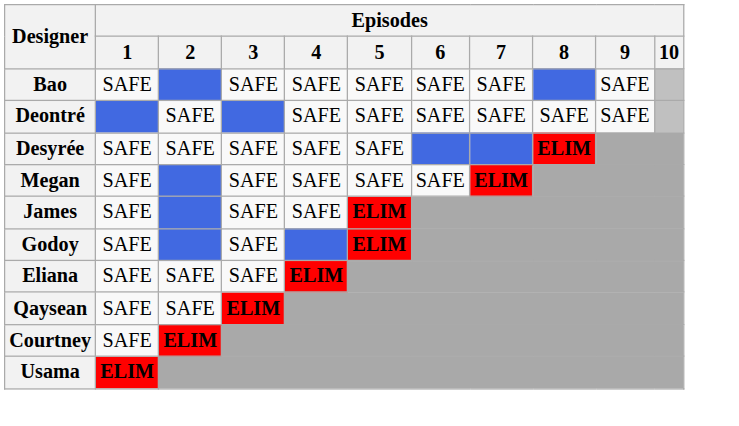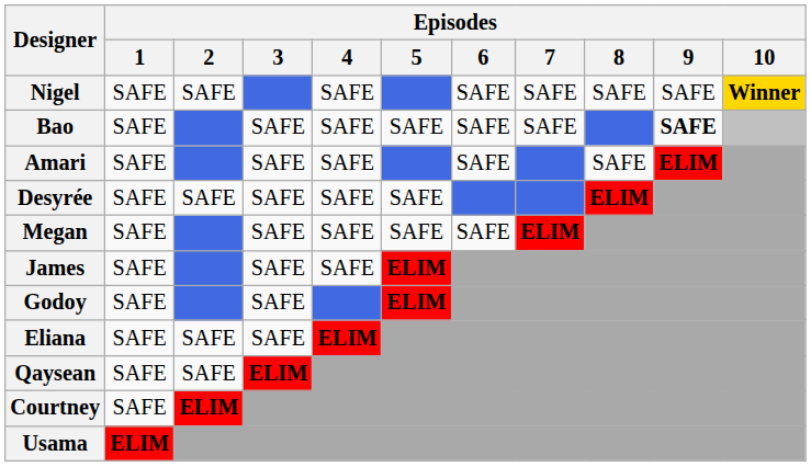 <table class="wikitable" style="text-align:center">
 <tr>
 <th rowspan="2"><strong>Designer</strong></th>
 <th colspan="10"><strong>Episodes</strong></th>
 </tr>
 <tr>
 <th>1</th>
 <th>2</th>
 <th>3</th>
 <th>4</th>
 <th>5</th>
 <th>6</th>
 <th>7</th>
 <th>8</th>
 <th>9</th>
 <th>10</th>
 </tr>
 <tr>
+<th>Nigel</th>
+<td colspan="1">SAFE</td>
+<td colspan="1">SAFE</td>
+<td style="background:royalblue;"></td>
+<td colspan="1">SAFE</td>
+<td style="background:royalblue;"></td>
+<td colspan="1">SAFE</td>
+<td colspan="1">SAFE</td>
+<td colspan="1">SAFE</td>
+<td colspan="1">SAFE</td>
+<td style="background:gold;"><strong>Winner</strong></td>
+</tr>
+<tr>
 <th>Bao</th>
 <td colspan="1">SAFE</td>
 <td style="background:royalblue;"></td>
 <td colspan="1">SAFE</td>
 <td colspan="1">SAFE</td>
 <td colspan="1">SAFE</td>
 <td colspan="1">SAFE</td>
 <td colspan="1">SAFE</td>
 <td style="background:royalblue;"></td>
-<td colspan="1">SAFE</td>
+<td colspan="1"><strong>SAFE</strong></td>
 <td style="background:silver;"></td>
 </tr>
 <tr>
-<th>Deontré</th>
+<th>Amari</th>
+<td colspan="1">SAFE</td>
+<td style="background:royalblue;"></td>
+<td colspan="1">SAFE</td>
+<td colspan="1">SAFE</td>
 <td style="background:royalblue;"></td>
 <td colspan="1">SAFE</td>
 <td style="background:royalblue;"></td>
 <td colspan="1">SAFE</td>
-<td colspan="1">SAFE</td>
-<td colspan="1">SAFE</td>
-<td colspan="1">SAFE</td>
-<td colspan="1">SAFE</td>
-<td colspan="1">SAFE</td>
-<td style="background:silver;"></td>
+<td style="background:red;"><strong>ELIM</strong></td>
+<td colspan="1" style="background:darkgrey;"></td>
 </tr>
 <tr>
 <th>Desyrée</th>
 <td colspan="1">SAFE</td>
 <td colspan="1">SAFE</td>
 <td colspan="1">SAFE</td>
 <td colspan="1">SAFE</td>
 <td colspan="1">SAFE</td>
 <td style="background:royalblue;"></td>
 <td style="background:royalblue;"></td>
 <td style="background:red;"><strong>ELIM</strong></td>
 <td colspan="2" style="background:darkgrey;"></td>
 </tr>
 <tr>
 <th>Megan</th>
 <td colspan="1">SAFE</td>
 <td style="background:royalblue;"></td>
 <td colspan="1">SAFE</td>
 <td colspan="1">SAFE</td>
 <td colspan="1">SAFE</td>
 <td colspan="1">SAFE</td>
 <td style="background:red;"><strong>ELIM</strong></td>
 <td colspan="3" style="background:darkgrey;"></td>
 </tr>
 <tr>
 <th>James</th>
 <td colspan="1">SAFE</td>
 <td style="background:royalblue;"></td>
 <td colspan="1">SAFE</td>
 <td colspan="1">SAFE</td>
 <td style="background:red;"><strong>ELIM</strong></td>
 <td colspan="5" style="background:darkgrey;"></td>
 </tr>
 <tr>
 <th>Godoy</th>
 <td colspan="1">SAFE</td>
 <td style="background:royalblue;"></td>
 <td colspan="1">SAFE</td>
 <td style="background:royalblue;"></td>
 <td style="background:red;"><strong>ELIM</strong></td>
 <td colspan="5" style="background:darkgrey;"></td>
 </tr>
 <tr>
 <th>Eliana</th>
 <td colspan="1">SAFE</td>
 <td colspan="1">SAFE</td>
 <td colspan="1">SAFE</td>
 <td colspan="1" style="background:red;"><strong>ELIM</strong></td>
 <td colspan="6" style="background:darkgrey;"></td>
 </tr>
 <tr>
 <th>Qaysean</th>
 <td colspan="1">SAFE</td>
 <td colspan="1">SAFE</td>
 <td colspan="1" style="background:red;"><strong>ELIM</strong></td>
 <td colspan="7" style="background:darkgrey;"></td>
 </tr>
 <tr>
 <th>Courtney</th>
 <td colspan="1">SAFE</td>
 <td colspan="1" style="background:red;"><strong>ELIM</strong></td>
 <td colspan="8" style="background:darkgrey;"></td>
 </tr>
 <tr>
 <th>Usama</th>
 <td colspan="1" style="background:red;"><strong>ELIM</strong></td>
 <td colspan="9" style="background:darkgrey;"></td>
 </tr>
 </table>
